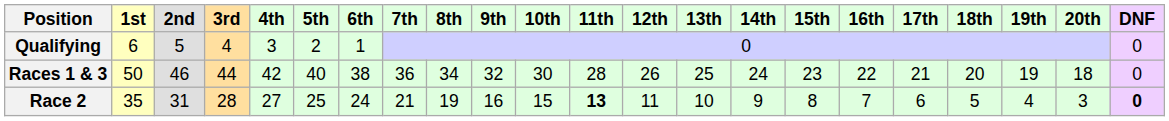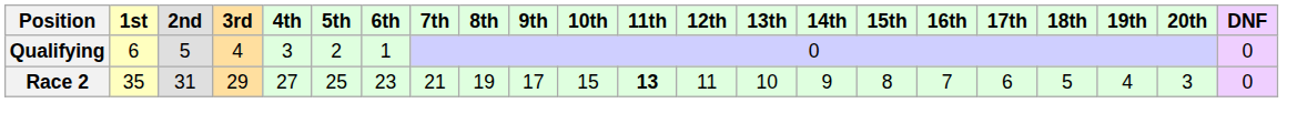 <table class="wikitable" style="font-size:85%; text-align:center">
 <tr>
 <th>Position</th>
 <td style="background:#ffffbf;"> <strong>1st</strong> </td>
 <td style="background:#dfdfdf;"> <strong>2nd</strong> </td>
 <td style="background:#ffdf9f;"> <strong>3rd</strong> </td>
 <td style="background:#dfffdf;"> <strong>4th</strong> </td>
 <td style="background:#dfffdf;"> <strong>5th</strong> </td>
 <td style="background:#dfffdf;"> <strong>6th</strong> </td>
 <td style="background:#dfffdf;"> <strong>7th</strong> </td>
 <td style="background:#dfffdf;"> <strong>8th</strong> </td>
 <td style="background:#dfffdf;"> <strong>9th</strong> </td>
 <td style="background:#dfffdf;"> <strong>10th</strong> </td>
 <td style="background:#dfffdf;"> <strong>11th</strong> </td>
 <td style="background:#dfffdf;"> <strong>12th</strong> </td>
 <td style="background:#dfffdf;"> <strong>13th</strong> </td>
 <td style="background:#dfffdf;"> <strong>14th</strong> </td>
 <td style="background:#dfffdf;"> <strong>15th</strong> </td>
 <td style="background:#dfffdf;"> <strong>16th</strong> </td>
 <td style="background:#dfffdf;"> <strong>17th</strong> </td>
 <td style="background:#dfffdf;"> <strong>18th</strong> </td>
 <td style="background:#dfffdf;"> <strong>19th</strong> </td>
 <td style="background:#dfffdf;"> <strong>20th</strong> </td>
 <td style="background:#efcfff;"> <strong>DNF</strong> </td>
 </tr>
 <tr>
 <th>Qualifying</th>
 <td style="background:#ffffbf;">6</td>
 <td style="background:#dfdfdf;">5</td>
 <td style="background:#ffdf9f;">4</td>
 <td style="background:#dfffdf;">3</td>
 <td style="background:#dfffdf;">2</td>
 <td style="background:#dfffdf;">1</td>
 <td colspan=14 style="background:#cfcfff;">0</td>
 <td style="background:#efcfff;">0</td>
 </tr>
 <tr>
-<th>Races 1 & 3</th>
-<td style="background:#ffffbf;">50</td>
-<td style="background:#dfdfdf;">46</td>
-<td style="background:#ffdf9f;">44</td>
-<td style="background:#dfffdf;">42</td>
-<td style="background:#dfffdf;">40</td>
-<td style="background:#dfffdf;">38</td>
-<td style="background:#dfffdf;">36</td>
-<td style="background:#dfffdf;">34</td>
-<td style="background:#dfffdf;">32</td>
-<td style="background:#dfffdf;">30</td>
-<td style="background:#dfffdf;">28</td>
-<td style="background:#dfffdf;">26</td>
-<td style="background:#dfffdf;">25</td>
-<td style="background:#dfffdf;">24</td>
-<td style="background:#dfffdf;">23</td>
-<td style="background:#dfffdf;">22</td>
-<td style="background:#dfffdf;">21</td>
-<td style="background:#dfffdf;">20</td>
-<td style="background:#dfffdf;">19</td>
-<td style="background:#dfffdf;">18</td>
-<td style="background:#efcfff;">0</td>
-</tr>
-<tr>
 <th>Race 2</th>
 <td style="background:#ffffbf;">35</td>
 <td style="background:#dfdfdf;">31</td>
-<td style="background:#ffdf9f;">28</td>
+<td style="background:#ffdf9f;">29</td>
 <td style="background:#dfffdf;">27</td>
 <td style="background:#dfffdf;">25</td>
-<td style="background:#dfffdf;">24</td>
+<td style="background:#dfffdf;">23</td>
 <td style="background:#dfffdf;">21</td>
 <td style="background:#dfffdf;">19</td>
-<td style="background:#dfffdf;">16</td>
+<td style="background:#dfffdf;">17</td>
 <td style="background:#dfffdf;">15</td>
 <td style="background:#dfffdf;"><strong>13</strong></td>
 <td style="background:#dfffdf;">11</td>
 <td style="background:#dfffdf;">10</td>
 <td style="background:#dfffdf;">9</td>
 <td style="background:#dfffdf;">8</td>
 <td style="background:#dfffdf;">7</td>
 <td style="background:#dfffdf;">6</td>
 <td style="background:#dfffdf;">5</td>
 <td style="background:#dfffdf;">4</td>
 <td style="background:#dfffdf;">3</td>
-<td style="background:#efcfff;"><strong>0</strong></td>
+<td style="background:#efcfff;">0</td>
 </tr>
 </table>
